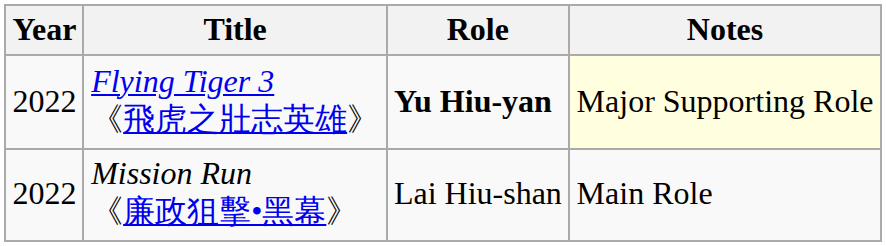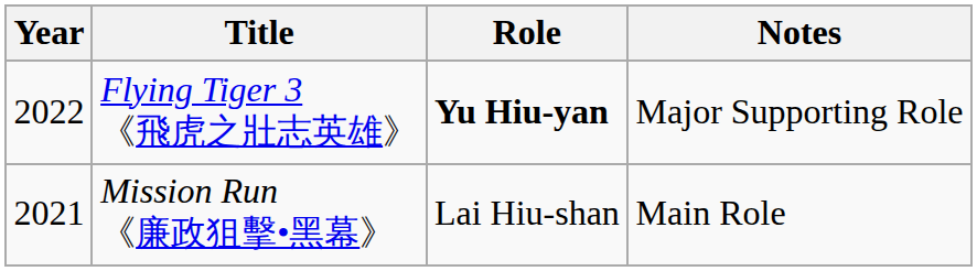 <table class="wikitable plainrowheaders sortable">
 <tr>
 <th scope="col">Year</th>
 <th scope="col">Title</th>
 <th scope="col">Role</th>
 <th scope="col" class="unsortable">Notes</th>
 </tr>
 <tr>
 <td>2022</td>
 <td><em><a href='#'>Flying Tiger 3</a></em><br>《<a href='#'>飛虎之壯志英雄</a>》</td>
 <td><strong>Yu Hiu-yan</strong></td>
-<td style="background: lightyellow;">Major Supporting Role</td>
+<td>Major Supporting Role</td>
 </tr>
 <tr>
-<td>2022</td>
+<td>2021</td>
 <td><em>Mission Run</em><br>《<a href='#'>廉政狙擊•黑幕</a>》</td>
 <td>Lai Hiu-shan</td>
 <td>Main Role</td>
 </tr>
 </table>
